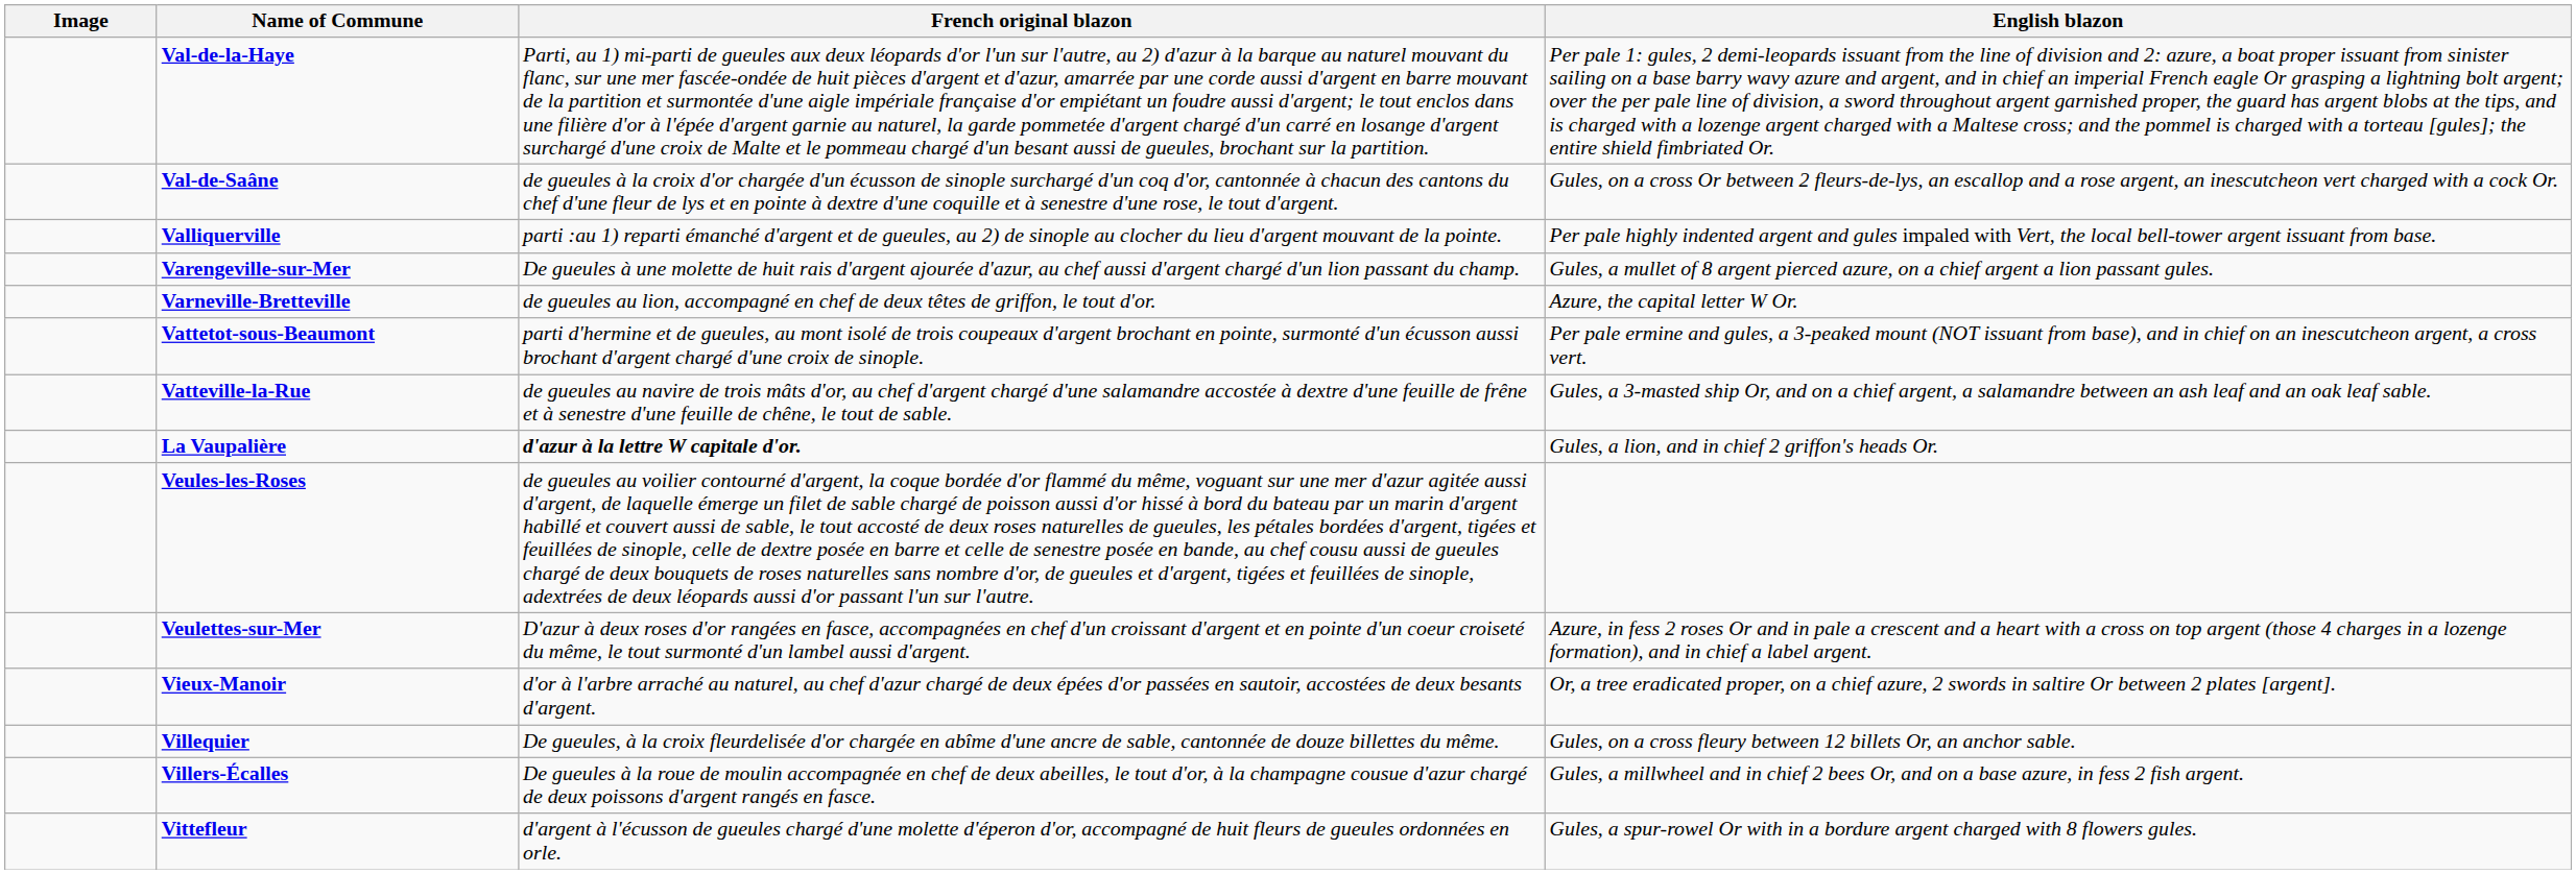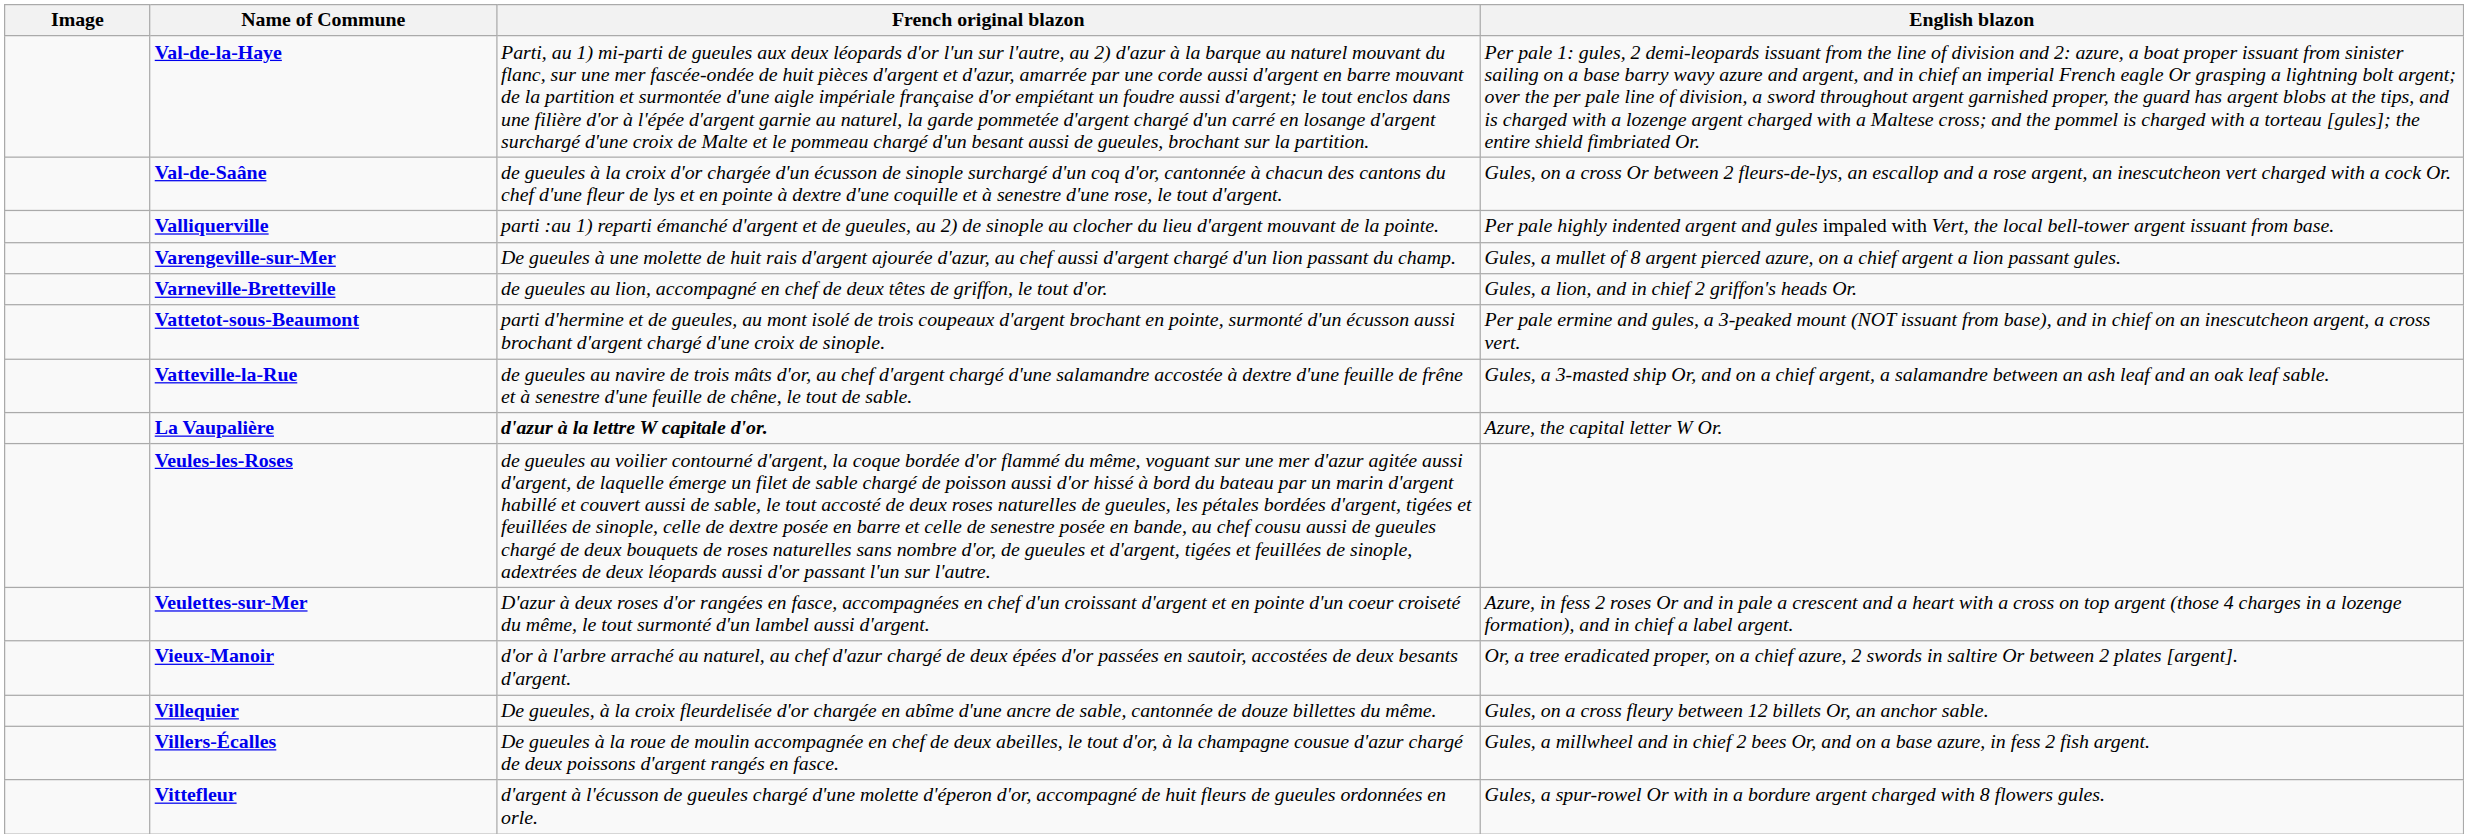 <table class="wikitable" width="100%">
 <tr>
 <th width="110">Image</th>
 <th>Name of Commune</th>
 <th width="40%">French original blazon</th>
 <th width="40%">English blazon</th>
 </tr>
 <tr valign=top>
 <td align=center></td>
 <td><strong><a href='#'>Val-de-la-Haye</a></strong></td>
 <td><em>Parti, au 1) mi-parti de gueules aux deux léopards d'or l'un sur l'autre, au 2) d'azur à la barque au naturel mouvant du flanc, sur une mer fascée-ondée de huit pièces d'argent et d'azur, amarrée par une corde aussi d'argent en barre mouvant de la partition et surmontée d'une aigle impériale française d'or empiétant un foudre aussi d'argent; le tout enclos dans une filière d'or à l'épée d'argent garnie au naturel, la garde pommetée d'argent chargé d'un carré en losange d'argent surchargé d'une croix de Malte et le pommeau chargé d'un besant aussi de gueules, brochant sur la partition.</em></td>
 <td><em>Per pale 1: gules, 2 demi-leopards issuant from the line of division and 2: azure, a boat proper issuant from sinister sailing on a base barry wavy azure and argent, and in chief an imperial French eagle Or grasping a lightning bolt argent; over the per pale line of division, a sword throughout argent garnished proper, the guard has argent blobs at the tips, and is charged with a lozenge argent charged with a Maltese cross; and the pommel is charged  with a torteau [gules]; the entire shield fimbriated Or.</em></td>
 </tr>
 <tr valign=top>
 <td align=center></td>
 <td><strong><a href='#'>Val-de-Saâne</a></strong></td>
 <td><em>de gueules à la croix d'or chargée d'un écusson de sinople surchargé d'un coq d'or, cantonnée à chacun des cantons du chef d'une fleur de lys et en pointe à dextre d'une coquille et à senestre d'une rose, le tout d'argent.</em></td>
 <td><em>Gules, on a cross Or between 2 fleurs-de-lys, an escallop and a rose argent, an inescutcheon vert charged with a cock Or.</em></td>
 </tr>
 <tr valign=top>
 <td align=center></td>
 <td><strong><a href='#'>Valliquerville</a></strong></td>
 <td><em> parti :au 1) reparti émanché d'argent et de gueules, au 2) de sinople au clocher du lieu d'argent mouvant de la pointe.</em></td>
 <td><em>Per pale highly indented argent and gules</em> impaled with <em>Vert, the local bell-tower argent issuant from base.</em></td>
 </tr>
 <tr valign=top>
 <td align=center></td>
 <td><strong><a href='#'>Varengeville-sur-Mer</a></strong></td>
 <td><em>De gueules à une molette de huit rais d'argent ajourée d'azur, au chef aussi d'argent chargé d'un lion passant du champ.</em></td>
 <td><em>Gules, a mullet of 8 argent pierced azure, on a chief argent a lion passant gules.</em></td>
 </tr>
 <tr valign=top>
 <td align=center></td>
 <td><strong><a href='#'>Varneville-Bretteville</a></strong></td>
 <td><em> de gueules au lion, accompagné en chef de deux têtes de griffon, le tout d'or.</em></td>
-<td><em>Azure, the capital letter W Or.</em></td>
+<td><em>Gules, a lion, and in chief 2 griffon's heads Or.</em></td>
 </tr>
 <tr valign=top>
 <td align=center></td>
 <td><strong><a href='#'>Vattetot-sous-Beaumont</a></strong></td>
 <td><em>parti d'hermine et de gueules, au mont isolé de trois coupeaux d'argent brochant en pointe, surmonté d'un écusson aussi brochant d'argent chargé d'une croix de sinople.</em></td>
 <td><em>Per pale ermine and gules, a 3-peaked mount (NOT issuant from base), and in chief on an inescutcheon argent, a cross vert.</em></td>
 </tr>
 <tr valign=top>
 <td align=center></td>
 <td><strong><a href='#'>Vatteville-la-Rue</a></strong></td>
 <td><em>de gueules au navire de trois mâts d'or, au chef d'argent chargé d'une salamandre accostée à dextre d'une feuille de frêne et à senestre d'une feuille de chêne, le tout de sable.</em></td>
 <td><em>Gules, a 3-masted ship Or, and on a chief argent, a salamandre between an ash leaf and an oak leaf sable.</em></td>
 </tr>
 <tr valign=top>
 <td align=center></td>
 <td><strong><a href='#'>La Vaupalière</a></strong></td>
 <td><strong><em>d'azur à la lettre W capitale d'or.</em></strong></td>
-<td><em>Gules, a lion, and in chief 2 griffon's heads Or.</em></td>
+<td><em>Azure, the capital letter W Or.</em></td>
 </tr>
 <tr valign=top>
 <td align=center></td>
 <td><strong><a href='#'>Veules-les-Roses</a></strong></td>
 <td><em>de gueules au voilier contourné d'argent, la coque bordée d'or flammé du même, voguant sur une mer d'azur agitée aussi d'argent, de laquelle émerge un filet de sable chargé de poisson aussi d'or hissé à bord du bateau par un marin d'argent habillé et couvert aussi de sable, le tout accosté de deux roses naturelles de gueules, les pétales bordées d'argent, tigées et feuillées de sinople, celle de dextre posée en barre et celle de senestre posée en bande, au chef cousu aussi de gueules chargé de deux bouquets de roses naturelles sans nombre d'or, de gueules et d'argent, tigées et feuillées de sinople, adextrées de deux léopards aussi d'or passant l'un sur l'autre.</em></td>
 <td></td>
 </tr>
 <tr valign=top>
 <td align=center></td>
 <td><strong><a href='#'>Veulettes-sur-Mer</a></strong></td>
 <td><em>D'azur à deux roses d'or rangées en fasce, accompagnées en chef d'un croissant d'argent et en pointe d'un coeur croiseté du même, le tout surmonté d'un lambel aussi d'argent.</em></td>
 <td><em>Azure, in fess 2 roses Or and in pale a crescent and a heart with a cross on top argent (those 4 charges in a lozenge formation), and in chief a label argent.</em></td>
 </tr>
 <tr valign=top>
 <td align=center></td>
 <td><strong><a href='#'>Vieux-Manoir</a></strong></td>
 <td><em>d'or à l'arbre arraché au naturel, au chef d'azur chargé de deux épées d'or passées en sautoir, accostées de deux besants d'argent.</em></td>
 <td><em>Or, a tree eradicated proper, on a chief azure, 2 swords in saltire Or between 2 plates [argent].</em></td>
 </tr>
 <tr valign=top>
 <td align=center></td>
 <td><strong><a href='#'>Villequier</a></strong></td>
 <td><em>De gueules, à la croix fleurdelisée d'or chargée en abîme d'une ancre de sable, cantonnée de douze billettes du même.</em></td>
 <td><em>Gules, on a cross fleury between 12 billets Or, an anchor sable.</em></td>
 </tr>
 <tr valign=top>
 <td align=center></td>
 <td><strong><a href='#'>Villers-Écalles</a></strong></td>
 <td><em>De gueules à la roue de moulin accompagnée en chef de deux abeilles, le tout d'or, à la champagne cousue d'azur chargé de deux poissons d'argent rangés en fasce.</em></td>
 <td><em>Gules, a millwheel and in chief 2 bees Or, and on a base azure, in fess 2 fish argent.</em></td>
 </tr>
 <tr valign=top>
 <td align=center></td>
 <td><strong><a href='#'>Vittefleur</a></strong></td>
 <td><em>d'argent à l'écusson de gueules chargé d'une molette d'éperon d'or, accompagné de huit fleurs de gueules ordonnées en orle.</em></td>
 <td><em>Gules, a spur-rowel Or with in a bordure argent charged with 8 flowers gules.</em></td>
 </tr>
 </table>
